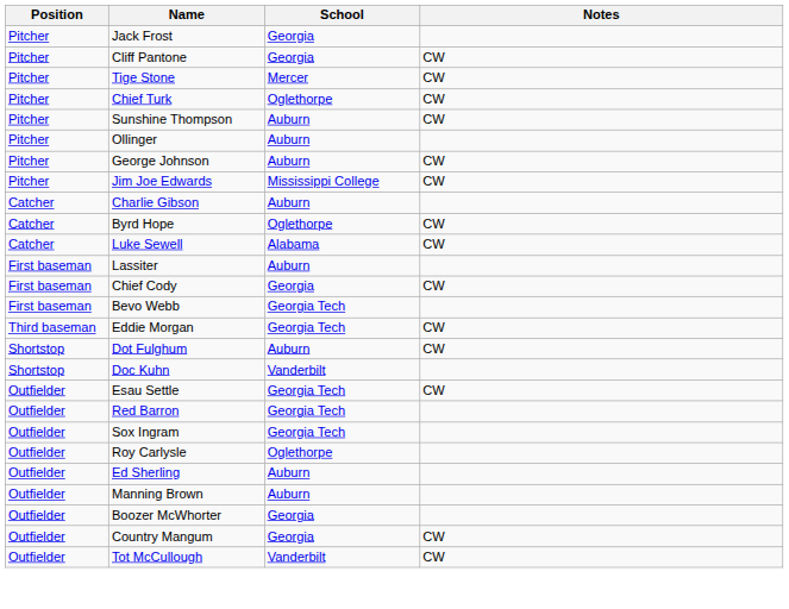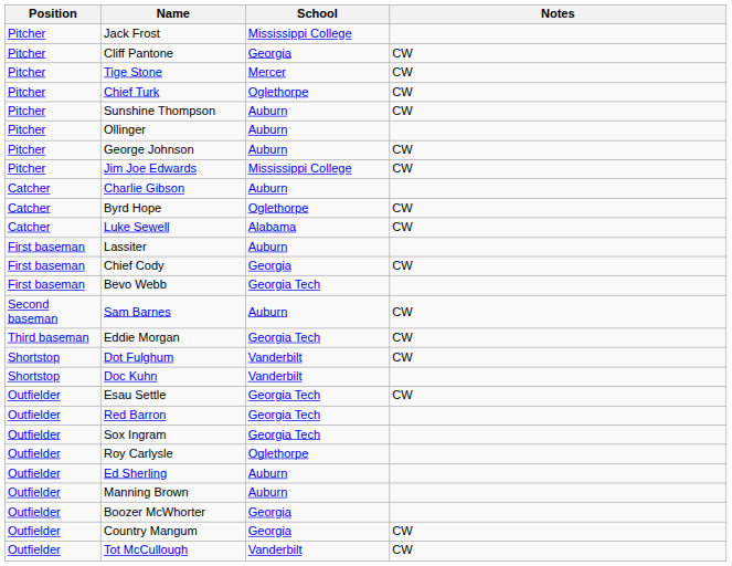 <table class="wikitable sortable" style="width:75%;">
 <tr>
 <th width=10%>Position</th>
 <th width=15%>Name</th>
 <th width=15%>School</th>
 <th width=35% class="unsortable">Notes</th>
 </tr>
 <tr>
 <td><a href='#'>Pitcher</a></td>
 <td>Jack Frost</td>
-<td><a href='#'>Georgia</a></td>
+<td><a href='#'>Mississippi College</a></td>
 <td></td>
 </tr>
 <tr>
 <td><a href='#'>Pitcher</a></td>
 <td>Cliff Pantone</td>
 <td><a href='#'>Georgia</a></td>
 <td>CW</td>
 </tr>
 <tr>
 <td><a href='#'>Pitcher</a></td>
 <td><a href='#'>Tige Stone</a></td>
 <td><a href='#'>Mercer</a></td>
 <td>CW</td>
 </tr>
 <tr>
 <td><a href='#'>Pitcher</a></td>
 <td><a href='#'>Chief Turk</a></td>
 <td><a href='#'>Oglethorpe</a></td>
 <td>CW</td>
 </tr>
 <tr>
 <td><a href='#'>Pitcher</a></td>
 <td>Sunshine Thompson</td>
 <td><a href='#'>Auburn</a></td>
 <td>CW</td>
 </tr>
 <tr>
 <td><a href='#'>Pitcher</a></td>
 <td>Ollinger</td>
 <td><a href='#'>Auburn</a></td>
 <td></td>
 </tr>
 <tr>
 <td><a href='#'>Pitcher</a></td>
 <td>George Johnson</td>
 <td><a href='#'>Auburn</a></td>
 <td>CW</td>
 </tr>
 <tr>
 <td><a href='#'>Pitcher</a></td>
 <td><a href='#'>Jim Joe Edwards</a></td>
 <td><a href='#'>Mississippi College</a></td>
 <td>CW</td>
 </tr>
 <tr>
 <td><a href='#'>Catcher</a></td>
 <td><a href='#'>Charlie Gibson</a></td>
 <td><a href='#'>Auburn</a></td>
 <td></td>
 </tr>
 <tr>
 <td><a href='#'>Catcher</a></td>
 <td>Byrd Hope</td>
 <td><a href='#'>Oglethorpe</a></td>
 <td>CW</td>
 </tr>
 <tr>
 <td><a href='#'>Catcher</a></td>
 <td><a href='#'>Luke Sewell</a></td>
 <td><a href='#'>Alabama</a></td>
 <td>CW</td>
 </tr>
 <tr>
 <td><a href='#'>First baseman</a></td>
 <td>Lassiter</td>
 <td><a href='#'>Auburn</a></td>
 <td></td>
 </tr>
 <tr>
 <td><a href='#'>First baseman</a></td>
 <td>Chief Cody</td>
 <td><a href='#'>Georgia</a></td>
 <td>CW</td>
 </tr>
 <tr>
 <td><a href='#'>First baseman</a></td>
 <td>Bevo Webb</td>
 <td><a href='#'>Georgia Tech</a></td>
 <td></td>
 </tr>
 <tr>
+<td><a href='#'>Second baseman</a></td>
+<td><a href='#'>Sam Barnes</a></td>
+<td><a href='#'>Auburn</a></td>
+<td>CW</td>
+</tr>
+<tr>
 <td><a href='#'>Third baseman</a></td>
 <td>Eddie Morgan</td>
 <td><a href='#'>Georgia Tech</a></td>
 <td>CW</td>
 </tr>
 <tr>
 <td><a href='#'>Shortstop</a></td>
 <td><a href='#'>Dot Fulghum</a></td>
-<td><a href='#'>Auburn</a></td>
+<td><a href='#'>Vanderbilt</a></td>
 <td>CW</td>
 </tr>
 <tr>
 <td><a href='#'>Shortstop</a></td>
 <td><a href='#'>Doc Kuhn</a></td>
 <td><a href='#'>Vanderbilt</a></td>
 <td></td>
 </tr>
 <tr>
 <td><a href='#'>Outfielder</a></td>
 <td>Esau Settle</td>
 <td><a href='#'>Georgia Tech</a></td>
 <td>CW</td>
 </tr>
 <tr>
 <td><a href='#'>Outfielder</a></td>
 <td><a href='#'>Red Barron</a></td>
 <td><a href='#'>Georgia Tech</a></td>
 <td></td>
 </tr>
 <tr>
 <td><a href='#'>Outfielder</a></td>
 <td>Sox Ingram</td>
 <td><a href='#'>Georgia Tech</a></td>
 <td></td>
 </tr>
 <tr>
 <td><a href='#'>Outfielder</a></td>
 <td>Roy Carlysle</td>
 <td><a href='#'>Oglethorpe</a></td>
 <td></td>
 </tr>
 <tr>
 <td><a href='#'>Outfielder</a></td>
 <td><a href='#'>Ed Sherling</a></td>
 <td><a href='#'>Auburn</a></td>
 <td></td>
 </tr>
 <tr>
 <td><a href='#'>Outfielder</a></td>
 <td>Manning Brown</td>
 <td><a href='#'>Auburn</a></td>
 <td></td>
 </tr>
 <tr>
 <td><a href='#'>Outfielder</a></td>
 <td>Boozer McWhorter</td>
 <td><a href='#'>Georgia</a></td>
 <td></td>
 </tr>
 <tr>
 <td><a href='#'>Outfielder</a></td>
 <td>Country Mangum</td>
 <td><a href='#'>Georgia</a></td>
 <td>CW</td>
 </tr>
 <tr>
 <td><a href='#'>Outfielder</a></td>
 <td><a href='#'>Tot McCullough</a></td>
 <td><a href='#'>Vanderbilt</a></td>
 <td>CW</td>
 </tr>
 </table>
